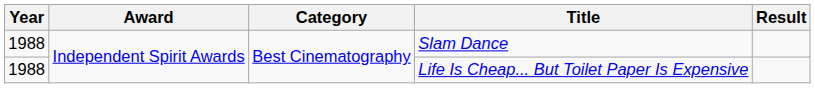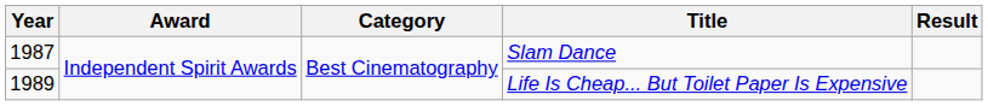 <table class="wikitable">
 <tr>
 <th>Year</th>
 <th>Award</th>
 <th>Category</th>
 <th>Title</th>
 <th>Result</th>
 </tr>
 <tr>
-<td>1988</td>
+<td>1987</td>
 <td rowspan=2><a href='#'>Independent Spirit Awards</a></td>
 <td rowspan=2><a href='#'>Best Cinematography</a></td>
 <td><em><a href='#'>Slam Dance</a></em></td>
 <td></td>
 </tr>
 <tr>
-<td>1988</td>
+<td>1989</td>
 <td><em><a href='#'>Life Is Cheap... But Toilet Paper Is Expensive</a></em></td>
 <td></td>
 </tr>
 </table>
